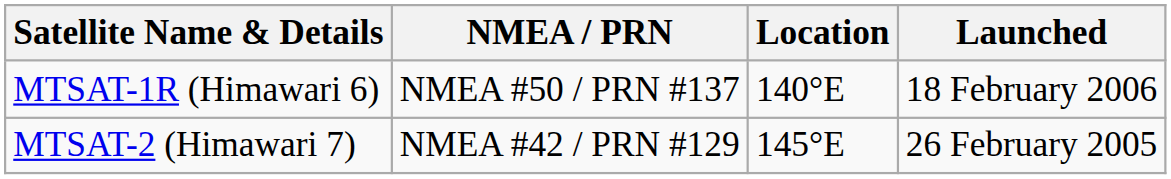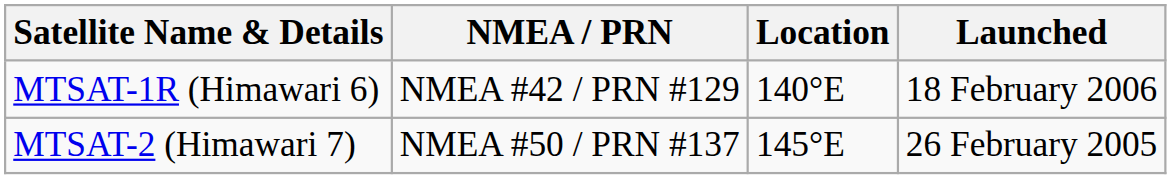 <table class="wikitable">
 <tr>
 <th>Satellite Name & Details</th>
 <th>NMEA / PRN</th>
 <th>Location</th>
 <th>Launched</th>
 </tr>
 <tr>
 <td><a href='#'>MTSAT-1R</a> (Himawari 6)</td>
-<td>NMEA #50 / PRN #137</td>
+<td>NMEA #42 / PRN #129</td>
 <td>140°E</td>
 <td>18 February 2006</td>
 </tr>
 <tr>
 <td><a href='#'>MTSAT-2</a> (Himawari 7)</td>
-<td>NMEA #42 / PRN #129</td>
+<td>NMEA #50 / PRN #137</td>
 <td>145°E</td>
 <td>26 February 2005</td>
 </tr>
 </table>
